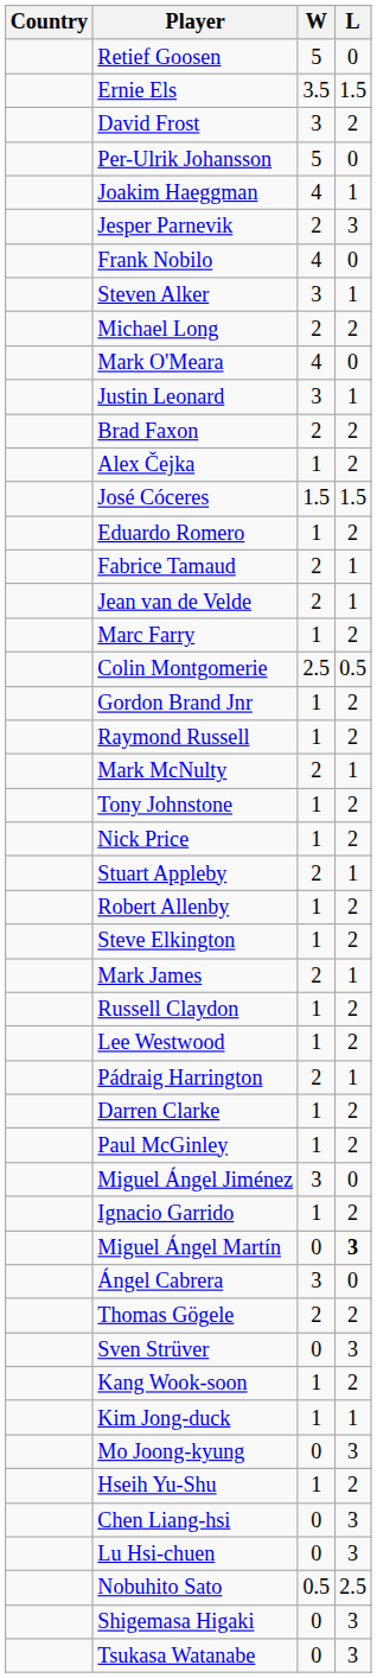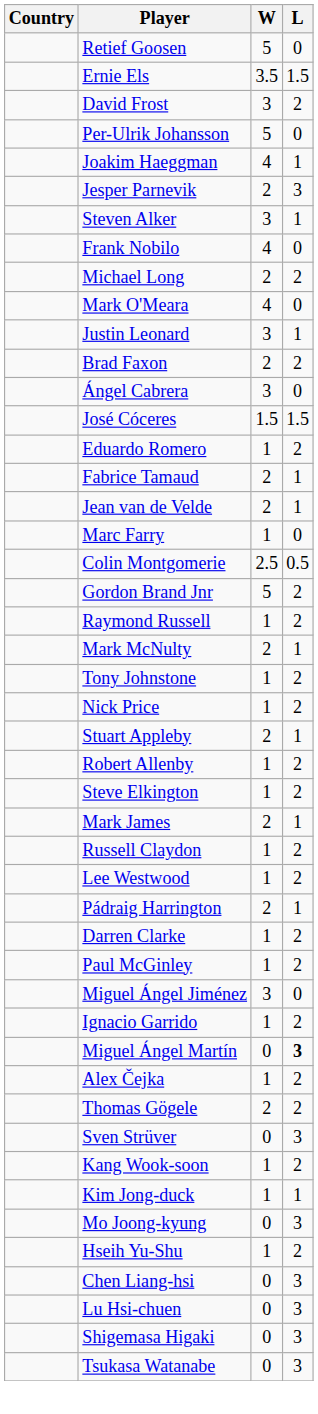 <table class="wikitable sortable">
 <tr>
 <th>Country</th>
 <th>Player</th>
 <th>W</th>
 <th>L</th>
 </tr>
 <tr>
 <td></td>
 <td><a href='#'>Retief Goosen</a></td>
 <td align=center>5</td>
 <td align=center>0</td>
 </tr>
 <tr>
 <td></td>
 <td><a href='#'>Ernie Els</a></td>
 <td align=center>3.5</td>
 <td align=center>1.5</td>
 </tr>
 <tr>
 <td></td>
 <td><a href='#'>David Frost</a></td>
 <td align=center>3</td>
 <td align=center>2</td>
 </tr>
 <tr>
 <td></td>
 <td><a href='#'>Per-Ulrik Johansson</a></td>
 <td align=center>5</td>
 <td align=center>0</td>
 </tr>
 <tr>
 <td></td>
 <td><a href='#'>Joakim Haeggman</a></td>
 <td align=center>4</td>
 <td align=center>1</td>
 </tr>
 <tr>
 <td></td>
 <td><a href='#'>Jesper Parnevik</a></td>
 <td align=center>2</td>
 <td align=center>3</td>
 </tr>
 <tr>
 <td></td>
+<td><a href='#'>Steven Alker</a></td>
+<td align=center>3</td>
+<td align=center>1</td>
+</tr>
+<tr>
+<td></td>
 <td><a href='#'>Frank Nobilo</a></td>
 <td align=center>4</td>
 <td align=center>0</td>
-</tr>
-<tr>
-<td></td>
-<td><a href='#'>Steven Alker</a></td>
-<td align=center>3</td>
-<td align=center>1</td>
 </tr>
 <tr>
 <td></td>
 <td><a href='#'>Michael Long</a></td>
 <td align=center>2</td>
 <td align=center>2</td>
 </tr>
 <tr>
 <td></td>
 <td><a href='#'>Mark O'Meara</a></td>
 <td align=center>4</td>
 <td align=center>0</td>
 </tr>
 <tr>
 <td></td>
 <td><a href='#'>Justin Leonard</a></td>
 <td align=center>3</td>
 <td align=center>1</td>
 </tr>
 <tr>
 <td></td>
 <td><a href='#'>Brad Faxon</a></td>
 <td align=center>2</td>
 <td align=center>2</td>
 </tr>
 <tr>
 <td></td>
-<td><a href='#'>Alex Čejka</a></td>
-<td align=center>1</td>
-<td align=center>2</td>
+<td><a href='#'>Ángel Cabrera</a></td>
+<td align=center>3</td>
+<td align=center>0</td>
 </tr>
 <tr>
 <td></td>
 <td><a href='#'>José Cóceres</a></td>
 <td align=center>1.5</td>
 <td align=center>1.5</td>
 </tr>
 <tr>
 <td></td>
 <td><a href='#'>Eduardo Romero</a></td>
 <td align=center>1</td>
 <td align=center>2</td>
 </tr>
 <tr>
 <td></td>
 <td><a href='#'>Fabrice Tamaud</a></td>
 <td align=center>2</td>
 <td align=center>1</td>
 </tr>
 <tr>
 <td></td>
 <td><a href='#'>Jean van de Velde</a></td>
 <td align=center>2</td>
 <td align=center>1</td>
 </tr>
 <tr>
 <td></td>
 <td><a href='#'>Marc Farry</a></td>
 <td align=center>1</td>
-<td align=center>2</td>
+<td align=center>0</td>
 </tr>
 <tr>
 <td></td>
 <td><a href='#'>Colin Montgomerie</a></td>
 <td align=center>2.5</td>
 <td align=center>0.5</td>
 </tr>
 <tr>
 <td></td>
 <td><a href='#'>Gordon Brand Jnr</a></td>
-<td align=center>1</td>
+<td align=center>5</td>
 <td align=center>2</td>
 </tr>
 <tr>
 <td></td>
 <td><a href='#'>Raymond Russell</a></td>
 <td align=center>1</td>
 <td align=center>2</td>
 </tr>
 <tr>
 <td></td>
 <td><a href='#'>Mark McNulty</a></td>
 <td align=center>2</td>
 <td align=center>1</td>
 </tr>
 <tr>
 <td></td>
 <td><a href='#'>Tony Johnstone</a></td>
 <td align=center>1</td>
 <td align=center>2</td>
 </tr>
 <tr>
 <td></td>
 <td><a href='#'>Nick Price</a></td>
 <td align=center>1</td>
 <td align=center>2</td>
 </tr>
 <tr>
 <td></td>
 <td><a href='#'>Stuart Appleby</a></td>
 <td align=center>2</td>
 <td align=center>1</td>
 </tr>
 <tr>
 <td></td>
 <td><a href='#'>Robert Allenby</a></td>
 <td align=center>1</td>
 <td align=center>2</td>
 </tr>
 <tr>
 <td></td>
 <td><a href='#'>Steve Elkington</a></td>
 <td align=center>1</td>
 <td align=center>2</td>
 </tr>
 <tr>
 <td></td>
 <td><a href='#'>Mark James</a></td>
 <td align=center>2</td>
 <td align=center>1</td>
 </tr>
 <tr>
 <td></td>
 <td><a href='#'>Russell Claydon</a></td>
 <td align=center>1</td>
 <td align=center>2</td>
 </tr>
 <tr>
 <td></td>
 <td><a href='#'>Lee Westwood</a></td>
 <td align=center>1</td>
 <td align=center>2</td>
 </tr>
 <tr>
 <td></td>
 <td><a href='#'>Pádraig Harrington</a></td>
 <td align=center>2</td>
 <td align=center>1</td>
 </tr>
 <tr>
 <td></td>
 <td><a href='#'>Darren Clarke</a></td>
 <td align=center>1</td>
 <td align=center>2</td>
 </tr>
 <tr>
 <td></td>
 <td><a href='#'>Paul McGinley</a></td>
 <td align=center>1</td>
 <td align=center>2</td>
 </tr>
 <tr>
 <td></td>
 <td><a href='#'>Miguel Ángel Jiménez</a></td>
 <td align=center>3</td>
 <td align=center>0</td>
 </tr>
 <tr>
 <td></td>
 <td><a href='#'>Ignacio Garrido</a></td>
 <td align=center>1</td>
 <td align=center>2</td>
 </tr>
 <tr>
 <td></td>
 <td><a href='#'>Miguel Ángel Martín</a></td>
 <td align=center>0</td>
 <td align=center><strong>3</strong></td>
 </tr>
 <tr>
 <td></td>
-<td><a href='#'>Ángel Cabrera</a></td>
-<td align=center>3</td>
-<td align=center>0</td>
+<td><a href='#'>Alex Čejka</a></td>
+<td align=center>1</td>
+<td align=center>2</td>
 </tr>
 <tr>
 <td></td>
 <td><a href='#'>Thomas Gögele</a></td>
 <td align=center>2</td>
 <td align=center>2</td>
 </tr>
 <tr>
 <td></td>
 <td><a href='#'>Sven Strüver</a></td>
 <td align=center>0</td>
 <td align=center>3</td>
 </tr>
 <tr>
 <td></td>
 <td><a href='#'>Kang Wook-soon</a></td>
 <td align=center>1</td>
 <td align=center>2</td>
 </tr>
 <tr>
 <td></td>
 <td><a href='#'>Kim Jong-duck</a></td>
 <td align=center>1</td>
 <td align=center>1</td>
 </tr>
 <tr>
 <td></td>
 <td><a href='#'>Mo Joong-kyung</a></td>
 <td align=center>0</td>
 <td align=center>3</td>
 </tr>
 <tr>
 <td></td>
 <td><a href='#'>Hseih Yu-Shu</a></td>
 <td align=center>1</td>
 <td align=center>2</td>
 </tr>
 <tr>
 <td></td>
 <td><a href='#'>Chen Liang-hsi</a></td>
 <td align=center>0</td>
 <td align=center>3</td>
 </tr>
 <tr>
 <td></td>
 <td><a href='#'>Lu Hsi-chuen</a></td>
 <td align=center>0</td>
 <td align=center>3</td>
 </tr>
 <tr>
 <td></td>
-<td><a href='#'>Nobuhito Sato</a></td>
-<td align=center>0.5</td>
-<td align=center>2.5</td>
-</tr>
-<tr>
-<td></td>
 <td><a href='#'>Shigemasa Higaki</a></td>
 <td align=center>0</td>
 <td align=center>3</td>
 </tr>
 <tr>
 <td></td>
 <td><a href='#'>Tsukasa Watanabe</a></td>
 <td align=center>0</td>
 <td align=center>3</td>
 </tr>
 </table>
